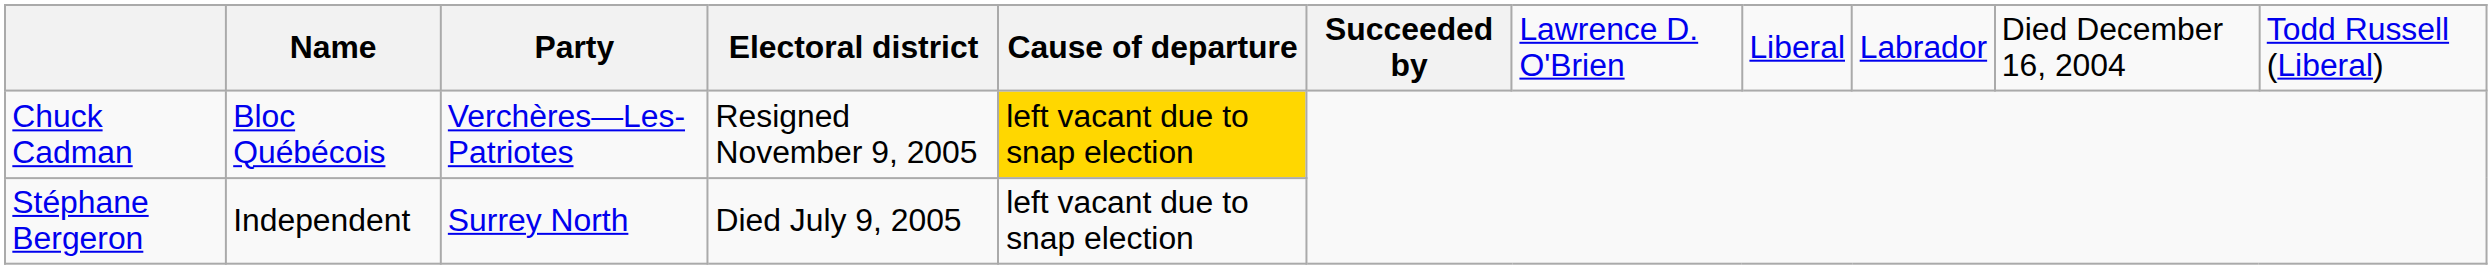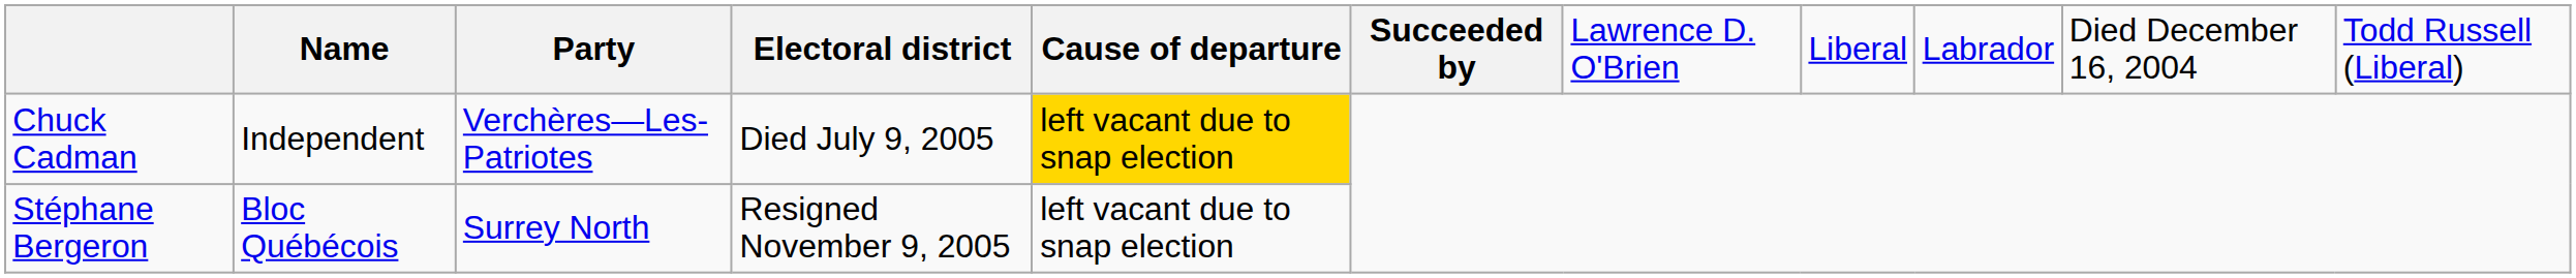 <table class="wikitable">
 <tr>
 <th></th>
 <th>Name</th>
 <th>Party</th>
 <th>Electoral district</th>
 <th>Cause of departure</th>
 <th>Succeeded by<br></th>
 <td><a href='#'>Lawrence D. O'Brien</a></td>
 <td><a href='#'>Liberal</a></td>
 <td><a href='#'>Labrador</a></td>
 <td>Died December 16, 2004</td>
 <td><a href='#'>Todd Russell</a> (<a href='#'>Liberal</a>)</td>
 </tr>
 <tr>
 <td><a href='#'>Chuck Cadman</a></td>
-<td><a href='#'>Bloc Québécois</a></td>
+<td>Independent</td>
 <td><a href='#'>Verchères—Les-Patriotes</a></td>
-<td>Resigned November 9, 2005</td>
+<td>Died July 9, 2005</td>
 <td style="background: gold;">left vacant due to snap election</td>
 </tr>
 <tr>
 <td><a href='#'>Stéphane Bergeron</a></td>
-<td>Independent</td>
+<td><a href='#'>Bloc Québécois</a></td>
 <td><a href='#'>Surrey North</a></td>
-<td>Died July 9, 2005</td>
+<td>Resigned November 9, 2005</td>
 <td>left vacant due to snap election</td>
 </tr>
 </table>
